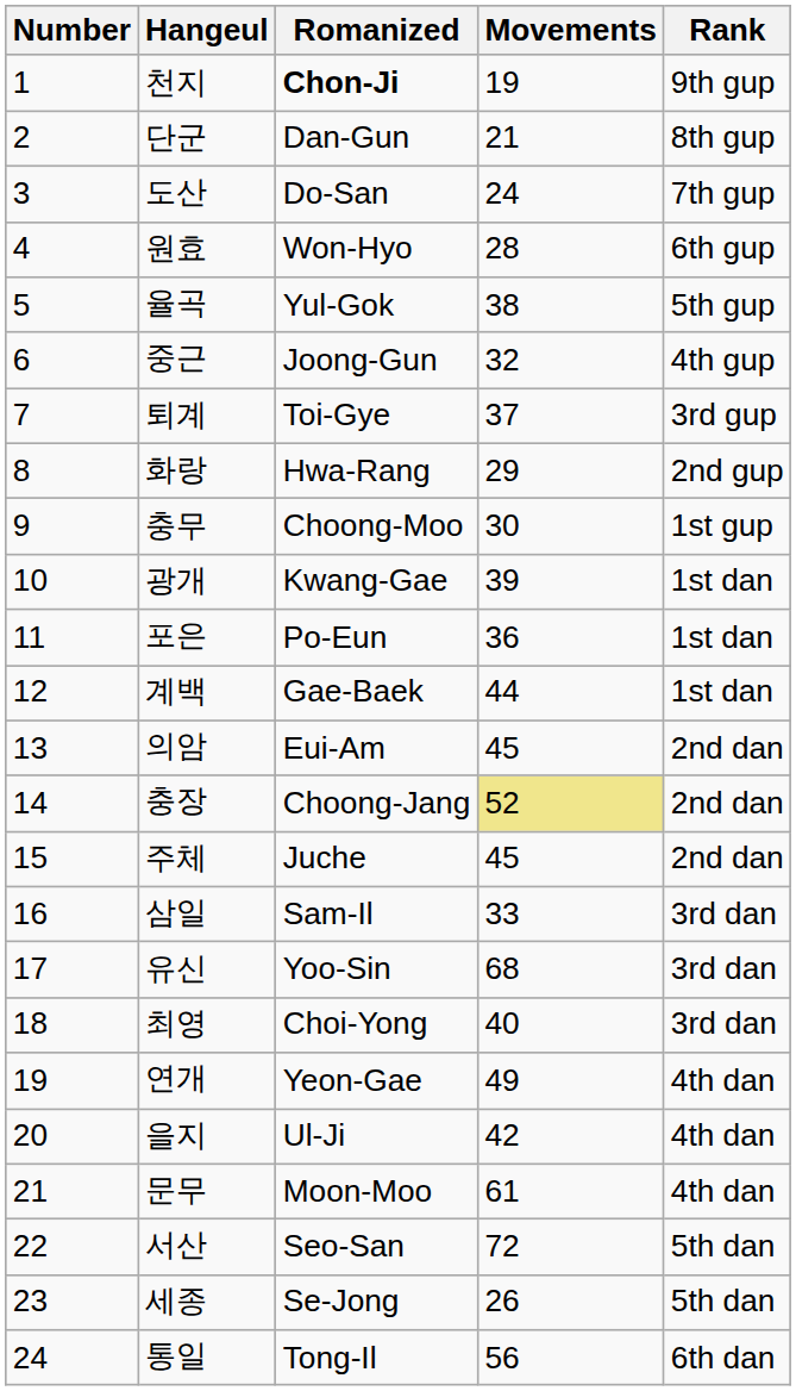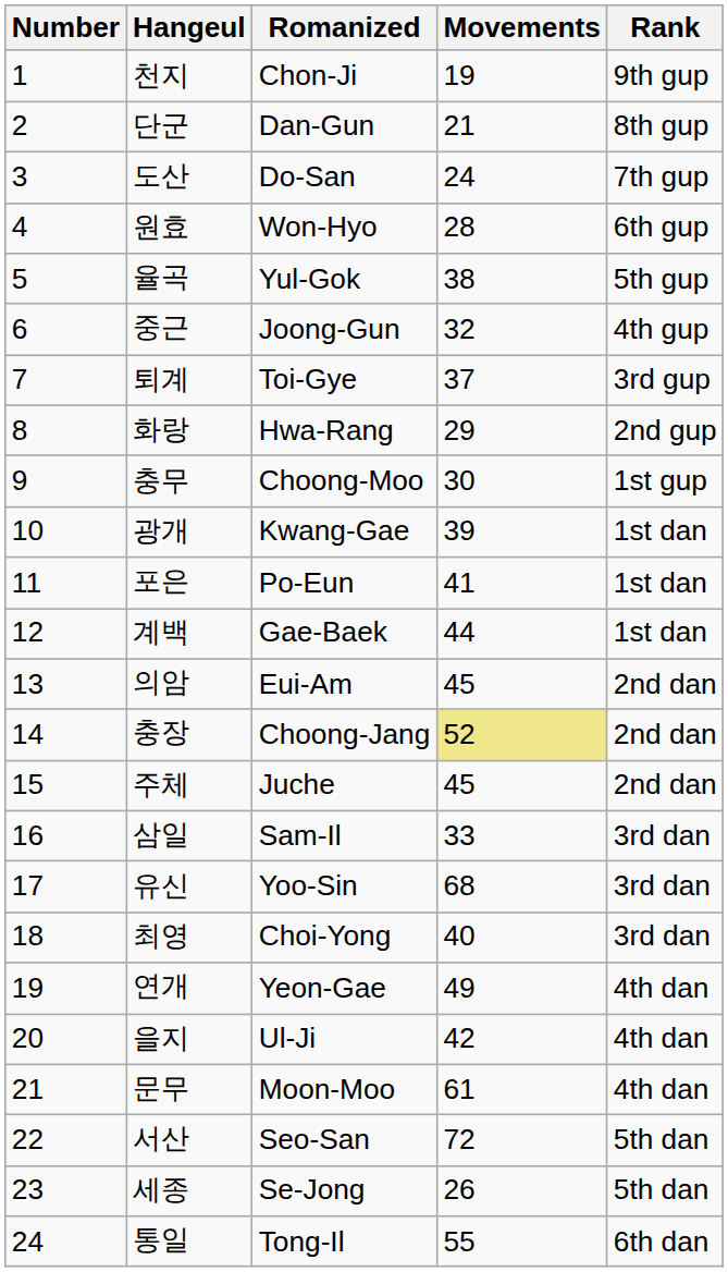 <table class="wikitable">
 <tr>
 <th scope="col">Number</th>
 <th scope="col">Hangeul</th>
 <th scope="col">Romanized</th>
 <th scope="col">Movements</th>
 <th scope="col">Rank</th>
 </tr>
 <tr>
 <td>1</td>
 <td>천지</td>
-<td><strong>Chon-Ji</strong></td>
+<td>Chon-Ji</td>
 <td>19</td>
 <td>9th gup</td>
 </tr>
 <tr>
 <td>2</td>
 <td>단군</td>
 <td>Dan-Gun</td>
 <td>21</td>
 <td>8th gup</td>
 </tr>
 <tr>
 <td>3</td>
 <td>도산</td>
 <td>Do-San</td>
 <td>24</td>
 <td>7th gup</td>
 </tr>
 <tr>
 <td>4</td>
 <td>원효</td>
 <td>Won-Hyo</td>
 <td>28</td>
 <td>6th gup</td>
 </tr>
 <tr>
 <td>5</td>
 <td>율곡</td>
 <td>Yul-Gok</td>
 <td>38</td>
 <td>5th gup</td>
 </tr>
 <tr>
 <td>6</td>
 <td>중근</td>
 <td>Joong-Gun</td>
 <td>32</td>
 <td>4th gup</td>
 </tr>
 <tr>
 <td>7</td>
 <td>퇴계</td>
 <td>Toi-Gye</td>
 <td>37</td>
 <td>3rd gup</td>
 </tr>
 <tr>
 <td>8</td>
 <td>화랑</td>
 <td>Hwa-Rang</td>
 <td>29</td>
 <td>2nd gup</td>
 </tr>
 <tr>
 <td>9</td>
 <td>충무</td>
 <td>Choong-Moo</td>
 <td>30</td>
 <td>1st gup</td>
 </tr>
 <tr>
 <td>10</td>
 <td>광개</td>
 <td>Kwang-Gae</td>
 <td>39</td>
 <td>1st dan</td>
 </tr>
 <tr>
 <td>11</td>
 <td>포은</td>
 <td>Po-Eun</td>
-<td>36</td>
+<td>41</td>
 <td>1st dan</td>
 </tr>
 <tr>
 <td>12</td>
 <td>계백</td>
 <td>Gae-Baek</td>
 <td>44</td>
 <td>1st dan</td>
 </tr>
 <tr>
 <td>13</td>
 <td>의암</td>
 <td>Eui-Am</td>
 <td>45</td>
 <td>2nd dan</td>
 </tr>
 <tr>
 <td>14</td>
 <td>충장</td>
 <td>Choong-Jang</td>
 <td style="background: khaki;">52</td>
 <td>2nd dan</td>
 </tr>
 <tr>
 <td>15</td>
 <td>주체</td>
 <td>Juche</td>
 <td>45</td>
 <td>2nd dan</td>
 </tr>
 <tr>
 <td>16</td>
 <td>삼일</td>
 <td>Sam-Il</td>
 <td>33</td>
 <td>3rd dan</td>
 </tr>
 <tr>
 <td>17</td>
 <td>유신</td>
 <td>Yoo-Sin</td>
 <td>68</td>
 <td>3rd dan</td>
 </tr>
 <tr>
 <td>18</td>
 <td>최영</td>
 <td>Choi-Yong</td>
 <td>40</td>
 <td>3rd dan</td>
 </tr>
 <tr>
 <td>19</td>
 <td>연개</td>
 <td>Yeon-Gae</td>
 <td>49</td>
 <td>4th dan</td>
 </tr>
 <tr>
 <td>20</td>
 <td>을지</td>
 <td>Ul-Ji</td>
 <td>42</td>
 <td>4th dan</td>
 </tr>
 <tr>
 <td>21</td>
 <td>문무</td>
 <td>Moon-Moo</td>
 <td>61</td>
 <td>4th dan</td>
 </tr>
 <tr>
 <td>22</td>
 <td>서산</td>
 <td>Seo-San</td>
 <td>72</td>
 <td>5th dan</td>
 </tr>
 <tr>
 <td>23</td>
 <td>세종</td>
 <td>Se-Jong</td>
 <td>26</td>
 <td>5th dan</td>
 </tr>
 <tr>
 <td>24</td>
 <td>통일</td>
 <td>Tong-Il</td>
-<td>56</td>
+<td>55</td>
 <td>6th dan</td>
 </tr>
 </table>
